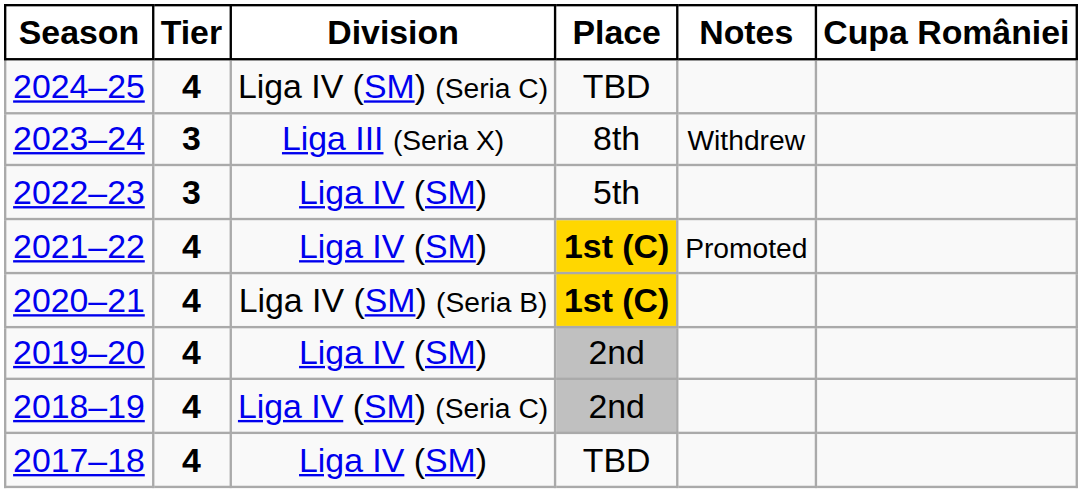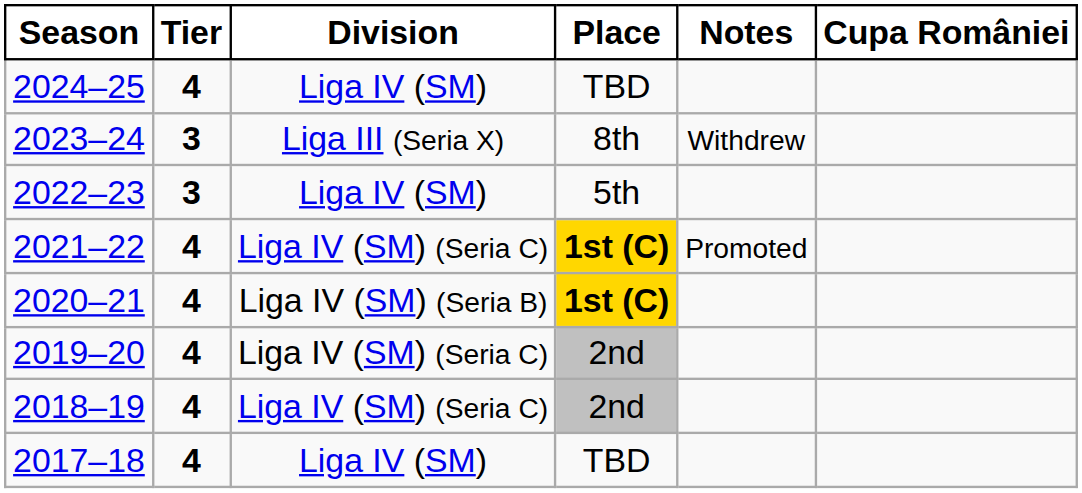 <table class="wikitable" style="text-align:center; font-size:90%">
 <tr>
 <th style="background:#FFFFFF;color:#000000;border:1px solid #000000;">Season</th>
 <th style="background:#FFFFFF;color:#000000;border:1px solid #000000;">Tier</th>
 <th style="background:#FFFFFF;color:#000000;border:1px solid #000000;">Division</th>
 <th style="background:#FFFFFF;color:#000000;border:1px solid #000000;">Place</th>
 <th style="background:#FFFFFF;color:#000000;border:1px solid #000000;">Notes</th>
 <th style="background:#FFFFFF;color:#000000;border:1px solid #000000;">Cupa României</th>
 </tr>
 <tr>
 <td><a href='#'>2024–25</a></td>
 <td><strong>4</strong></td>
-<td>Liga IV (<a href='#'>SM</a>) <small>(Seria C)</small></td>
+<td><a href='#'>Liga IV</a> (<a href='#'>SM</a>)</td>
 <td>TBD</td>
 <td></td>
 </tr>
 <tr>
 <td><a href='#'>2023–24</a></td>
 <td><strong>3</strong></td>
 <td><a href='#'>Liga III</a> <small>(Seria X)</small></td>
 <td>8th</td>
 <td><small>Withdrew</small></td>
 <td></td>
 </tr>
 <tr>
 <td><a href='#'>2022–23</a></td>
 <td><strong>3</strong></td>
 <td><a href='#'>Liga IV</a> (<a href='#'>SM</a>)</td>
 <td>5th</td>
 <td></td>
 <td></td>
 </tr>
 <tr>
 <td><a href='#'>2021–22</a></td>
 <td><strong>4</strong></td>
-<td><a href='#'>Liga IV</a> (<a href='#'>SM</a>)</td>
+<td><a href='#'>Liga IV</a> (<a href='#'>SM</a>) <small>(Seria C)</small></td>
 <td align=center bgcolor=gold><strong>1st (C)</strong></td>
 <td><small>Promoted</small></td>
 <td></td>
 </tr>
 <tr>
 <td><a href='#'>2020–21</a></td>
 <td><strong>4</strong></td>
 <td>Liga IV (<a href='#'>SM</a>) <small>(Seria B)</small></td>
 <td align=center bgcolor=gold><strong>1st (C)</strong></td>
 <td></td>
 <td></td>
 </tr>
 <tr>
 <td><a href='#'>2019–20</a></td>
 <td><strong>4</strong></td>
-<td><a href='#'>Liga IV</a> (<a href='#'>SM</a>)</td>
+<td>Liga IV (<a href='#'>SM</a>) <small>(Seria C)</small></td>
 <td align=center bgcolor=silver>2nd</td>
 <td></td>
 <td></td>
 </tr>
 <tr>
 <td><a href='#'>2018–19</a></td>
 <td><strong>4</strong></td>
 <td><a href='#'>Liga IV</a> (<a href='#'>SM</a>) <small>(Seria C)</small></td>
 <td align=center bgcolor=silver>2nd</td>
 <td></td>
 <td></td>
 </tr>
 <tr>
 <td><a href='#'>2017–18</a></td>
 <td><strong>4</strong></td>
 <td><a href='#'>Liga IV</a> (<a href='#'>SM</a>)</td>
 <td>TBD</td>
 <td></td>
 <td></td>
 </tr>
 </table>
